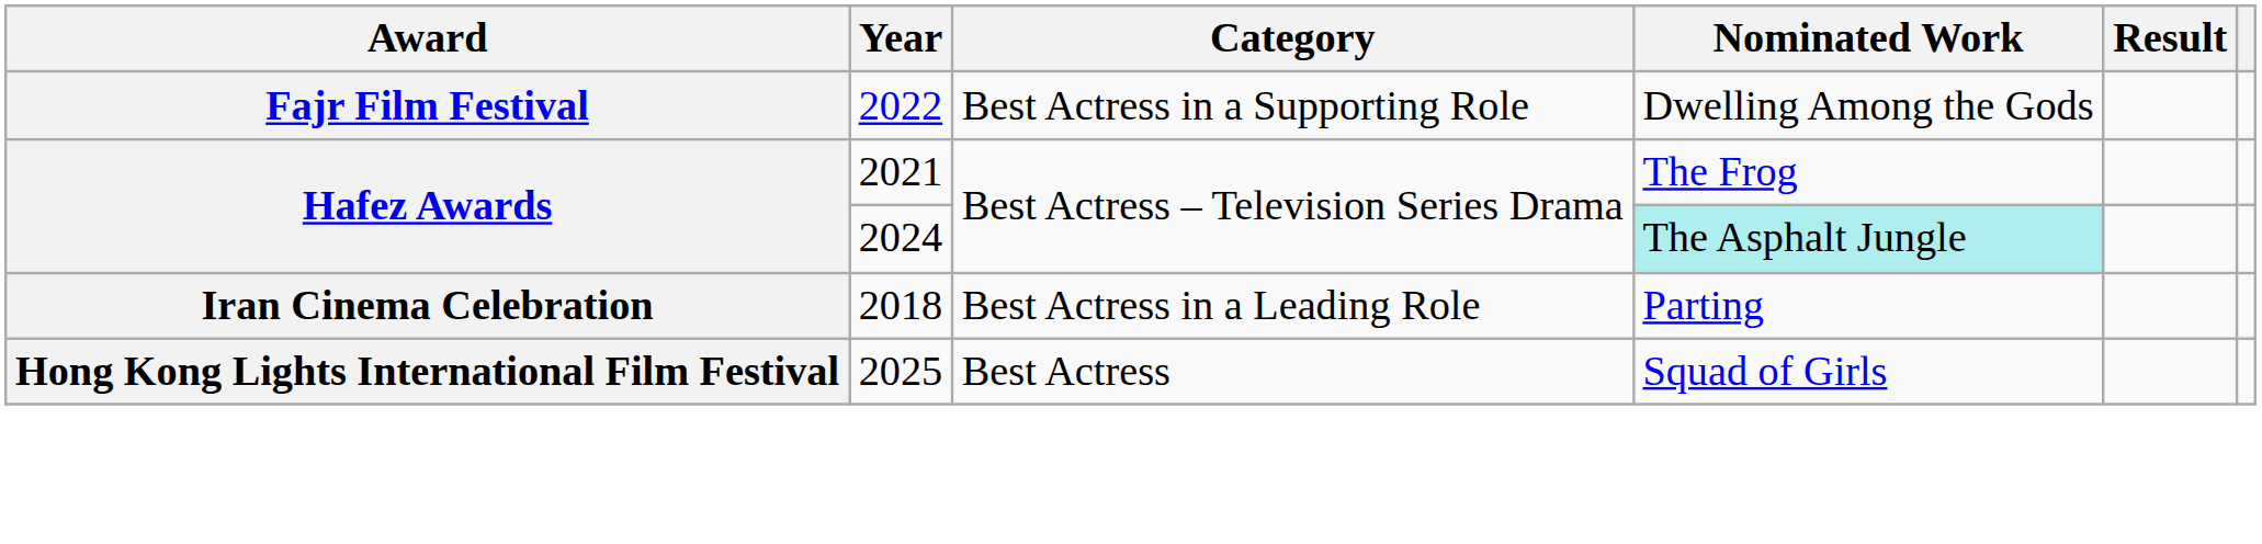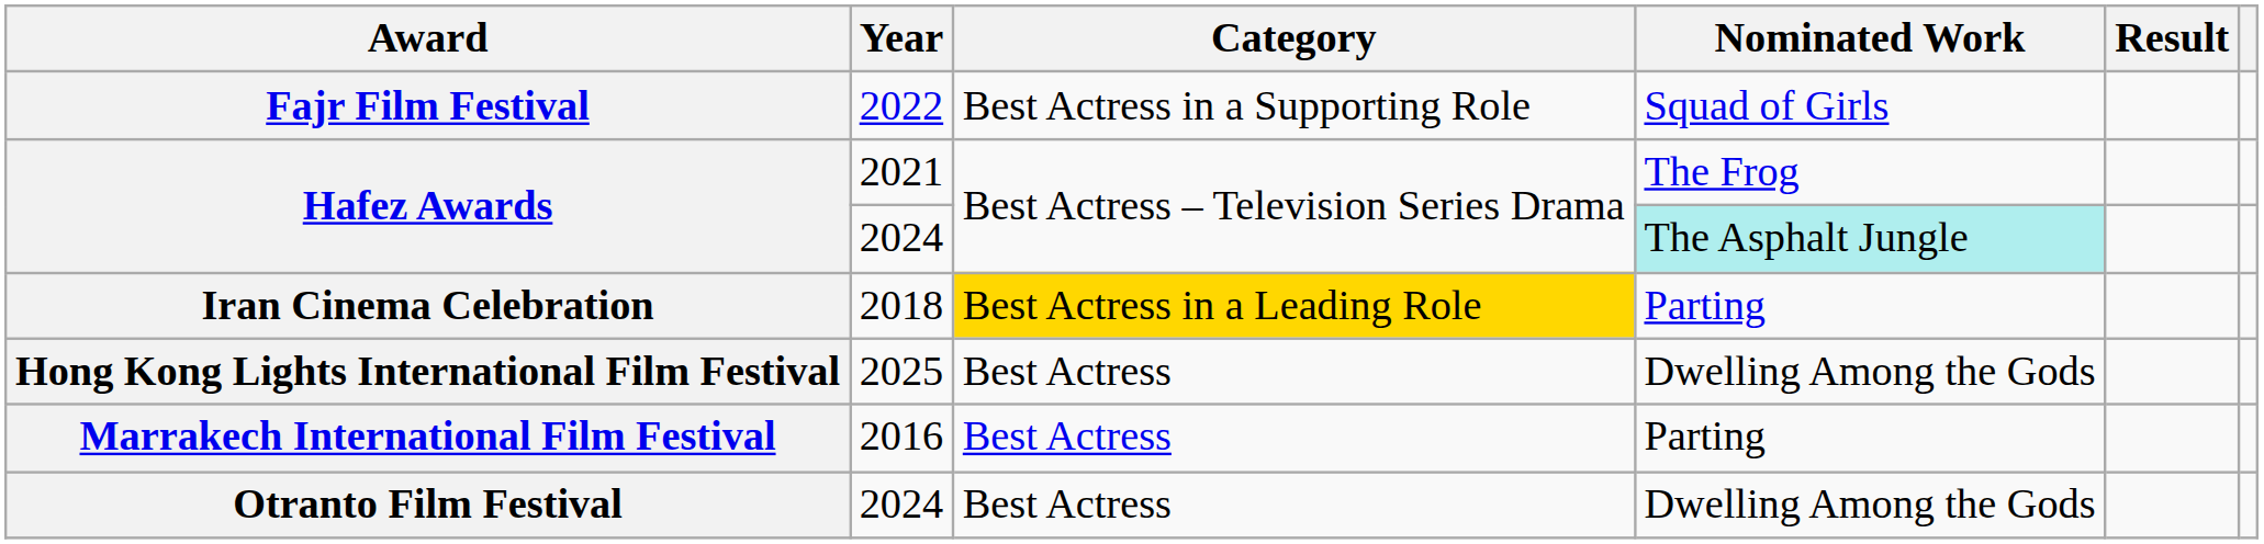 <table class="wikitable sortable plainrowheaders">
 <tr>
 <th scope="col">Award</th>
 <th scope="col">Year</th>
 <th scope="col">Category</th>
 <th scope="col">Nominated Work</th>
 <th scope="col">Result</th>
 <th scope="col" class="unsortable"></th>
 </tr>
 <tr>
 <th scope="row"><a href='#'>Fajr Film Festival</a></th>
 <td><a href='#'>2022</a></td>
 <td>Best Actress in a Supporting Role</td>
-<td>Dwelling Among the Gods</td>
+<td><a href='#'>Squad of Girls</a></td>
 <td></td>
 <td></td>
 </tr>
 <tr>
 <th rowspan="2" scope="row"><a href='#'>Hafez Awards</a></th>
 <td>2021</td>
 <td rowspan="2">Best Actress – Television Series Drama</td>
 <td><a href='#'>The Frog</a></td>
 <td></td>
 <td></td>
 </tr>
 <tr>
 <td>2024</td>
 <td style="background: paleturquoise;">The Asphalt Jungle</td>
 <td></td>
 <td></td>
 </tr>
 <tr>
 <th scope="row">Iran Cinema Celebration</th>
 <td>2018</td>
-<td>Best Actress in a Leading Role</td>
+<td style="background: gold;">Best Actress in a Leading Role</td>
 <td><a href='#'>Parting</a></td>
 <td></td>
 <td></td>
 </tr>
 <tr>
 <th scope="row">Hong Kong Lights International Film Festival</th>
 <td>2025</td>
 <td>Best Actress</td>
-<td><a href='#'>Squad of Girls</a></td>
+<td>Dwelling Among the Gods</td>
+<td></td>
+<td></td>
+</tr>
+<tr>
+<th scope="row"><a href='#'>Marrakech International Film Festival</a></th>
+<td>2016</td>
+<td><a href='#'>Best Actress</a></td>
+<td>Parting</td>
+<td></td>
+<td></td>
+</tr>
+<tr>
+<th scope="row">Otranto Film Festival</th>
+<td>2024</td>
+<td>Best Actress</td>
+<td>Dwelling Among the Gods</td>
 <td></td>
 <td></td>
 </tr>
 </table>
